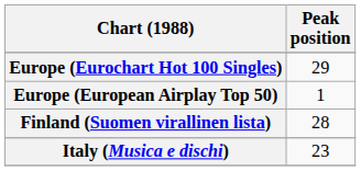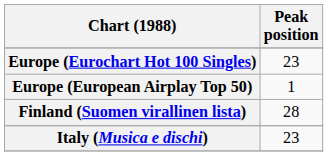 <table class="wikitable sortable plainrowheaders" style="text-align:center">
 <tr>
 <th scope="col">Chart (1988)</th>
 <th scope="col">Peak<br>position</th>
 </tr>
 <tr>
 </tr>
 <tr>
 <th scope="row">Europe (<a href='#'>Eurochart Hot 100 Singles</a>)</th>
-<td>29</td>
+<td>23</td>
 </tr>
 <tr>
 <th scope="row">Europe (European Airplay Top 50)</th>
 <td style="text-align:center;">1</td>
 </tr>
 <tr>
 <th scope="row">Finland (<a href='#'>Suomen virallinen lista</a>)</th>
 <td>28</td>
 </tr>
 <tr>
 </tr>
 <tr>
 </tr>
 <tr>
 <th scope="row">Italy (<em><a href='#'>Musica e dischi</a></em>)</th>
 <td>23</td>
 </tr>
 <tr>
 </tr>
 <tr>
 </tr>
 <tr>
 </tr>
 <tr>
 </tr>
 <tr>
 </tr>
 </table>
